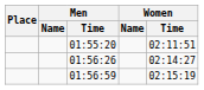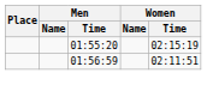 <table class=wikitable>
 <tr>
 <th rowspan="2">Place</th>
 <th colspan="2">Men</th>
 <th colspan="2">Women</th>
 </tr>
 <tr>
 <th>Name</th>
 <th>Time</th>
 <th>Name</th>
 <th>Time</th>
 </tr>
 <tr>
 <td align="center"></td>
 <td></td>
 <td>01:55:20</td>
 <td></td>
-<td>02:11:51</td>
-</tr>
-<tr>
-<td align="center"></td>
-<td></td>
-<td>01:56:26</td>
-<td></td>
-<td>02:14:27</td>
+<td>02:15:19</td>
 </tr>
 <tr>
 <td align="center"></td>
 <td></td>
 <td>01:56:59</td>
 <td></td>
-<td>02:15:19</td>
+<td>02:11:51</td>
 </tr>
 </table>
